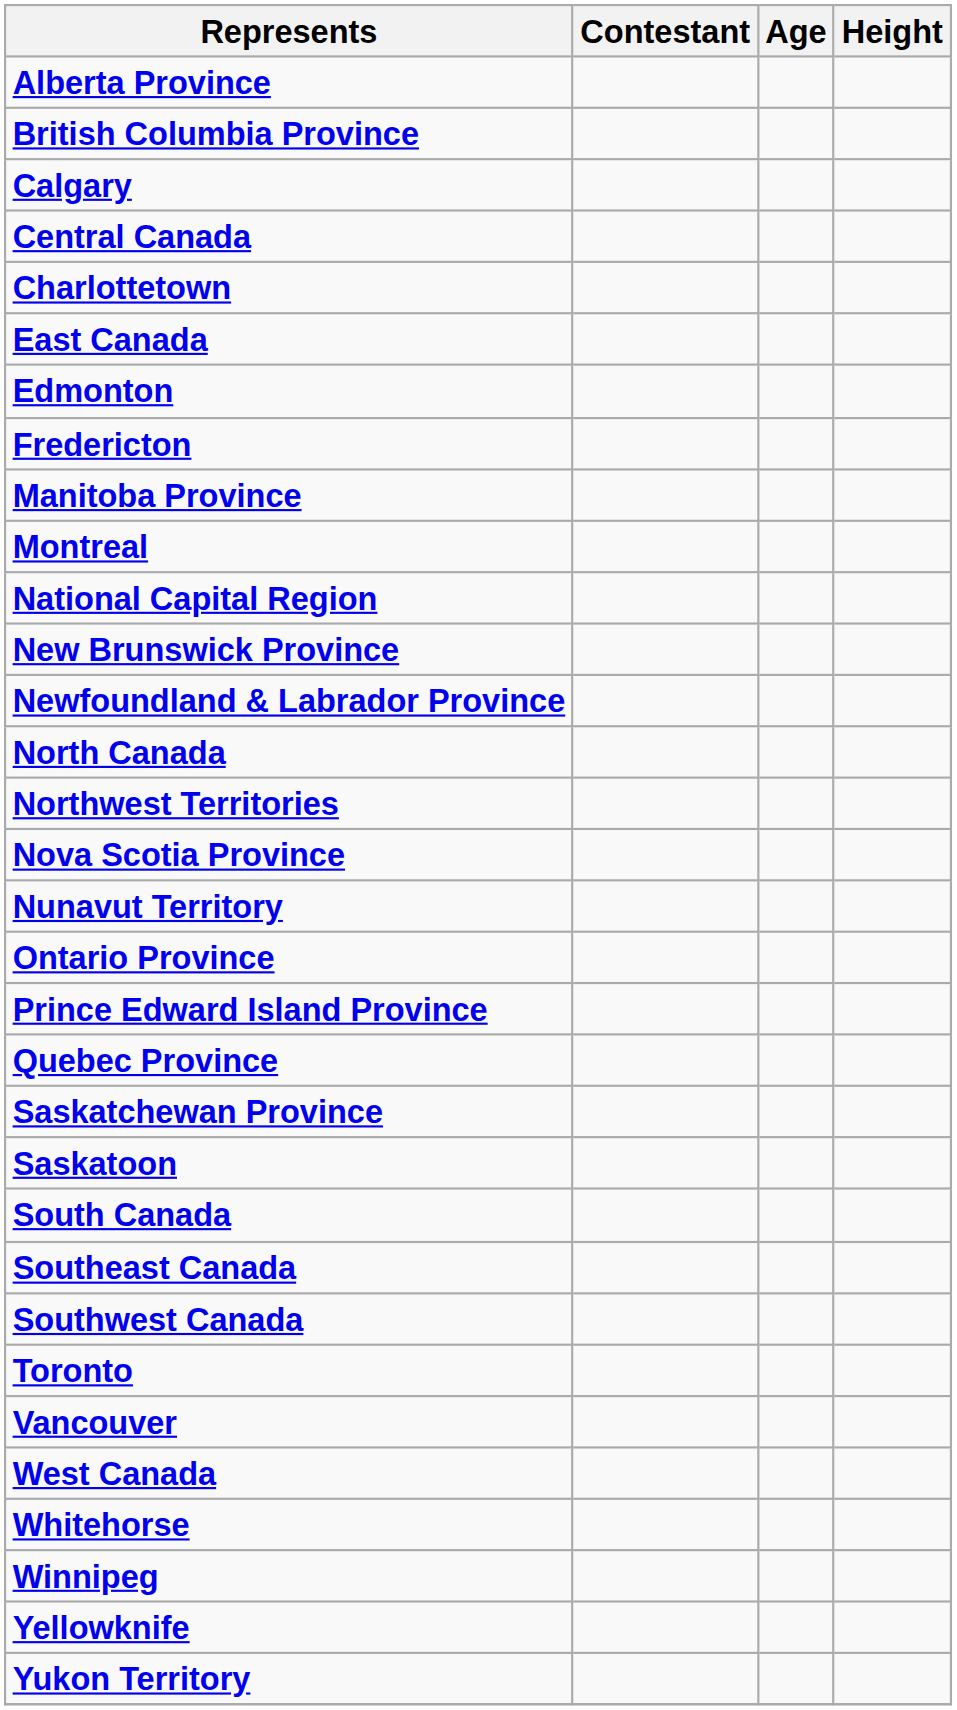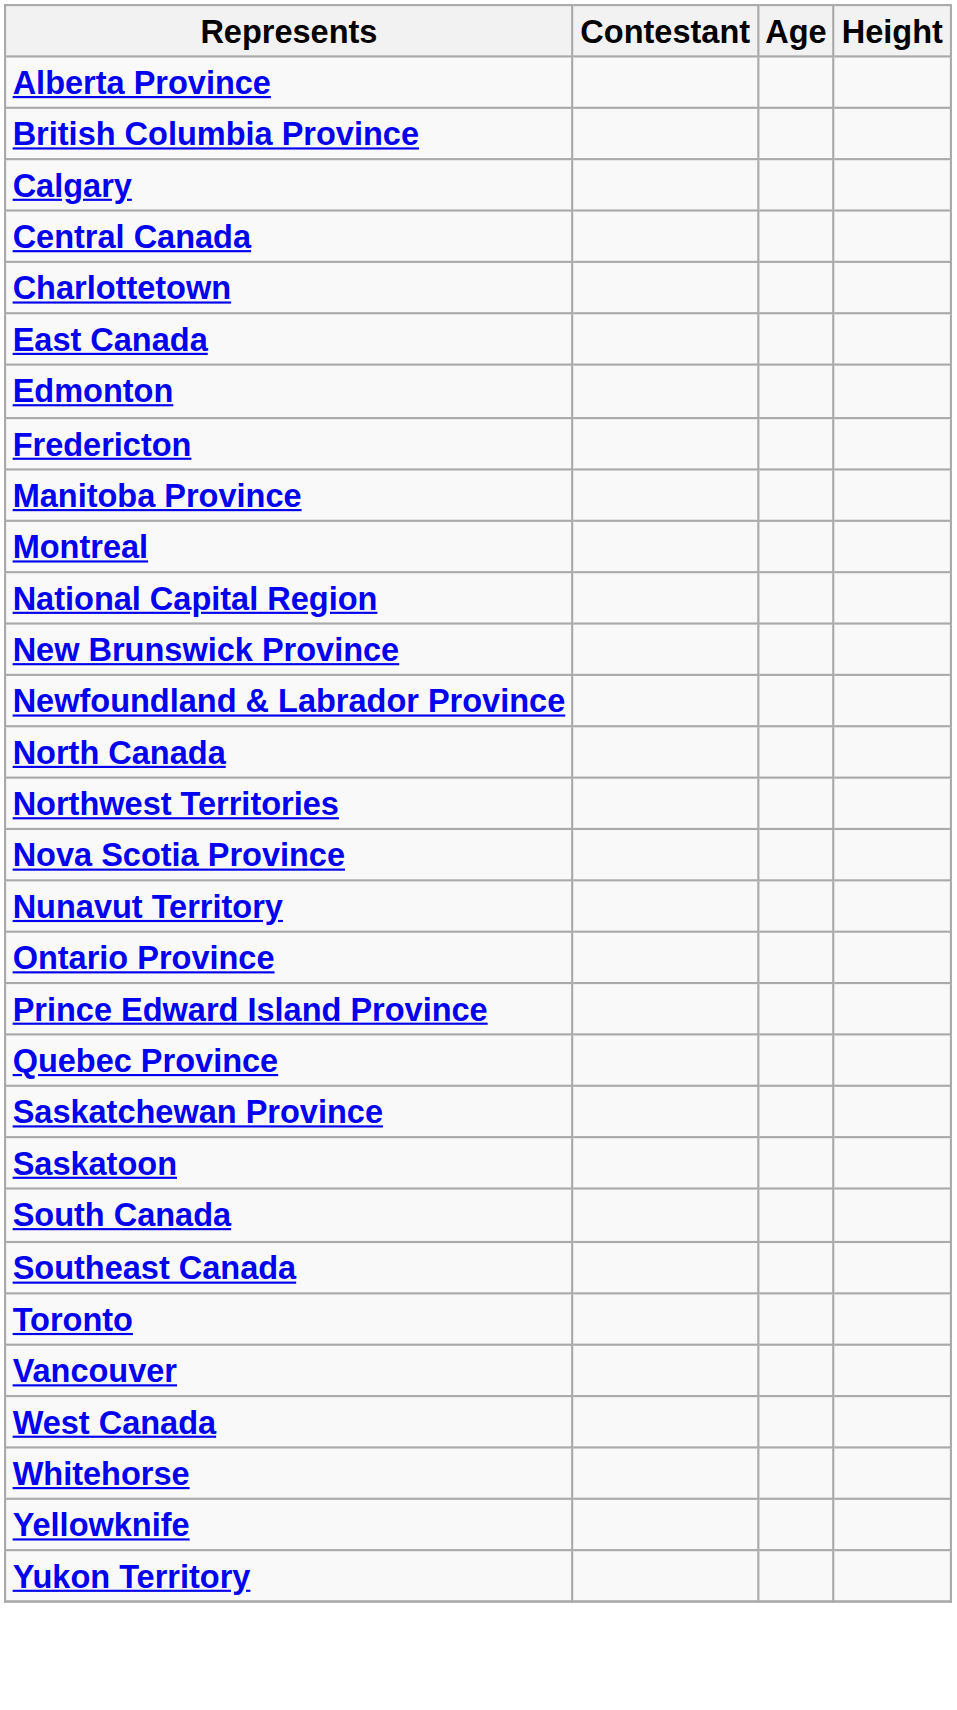 <table class="wikitable sortable" style="font-size: 95%;">
 <tr>
 <th>Represents</th>
 <th>Contestant</th>
 <th>Age</th>
 <th>Height</th>
 </tr>
 <tr>
 <td> <strong><a href='#'>Alberta Province</a></strong></td>
 <td></td>
 <td></td>
 <td></td>
 </tr>
 <tr>
 <td> <strong><a href='#'>British Columbia Province</a></strong></td>
 <td></td>
 <td></td>
 <td></td>
 </tr>
 <tr>
 <td> <strong><a href='#'>Calgary</a></strong></td>
 <td></td>
 <td></td>
 <td></td>
 </tr>
 <tr>
 <td> <strong><a href='#'>Central Canada</a></strong></td>
 <td></td>
 <td></td>
 <td></td>
 </tr>
 <tr>
 <td> <strong><a href='#'>Charlottetown</a></strong></td>
 <td></td>
 <td></td>
 <td></td>
 </tr>
 <tr>
 <td> <strong><a href='#'>East Canada</a></strong></td>
 <td></td>
 <td></td>
 <td></td>
 </tr>
 <tr>
 <td> <strong><a href='#'>Edmonton</a></strong></td>
 <td></td>
 <td></td>
 <td></td>
 </tr>
 <tr>
 <td> <strong><a href='#'>Fredericton</a></strong></td>
 <td></td>
 <td></td>
 <td></td>
 </tr>
 <tr>
 <td> <strong><a href='#'>Manitoba Province</a></strong></td>
 <td></td>
 <td></td>
 <td></td>
 </tr>
 <tr>
 <td> <strong><a href='#'>Montreal</a></strong></td>
 <td></td>
 <td></td>
 <td></td>
 </tr>
 <tr>
 <td> <strong><a href='#'>National Capital Region</a></strong></td>
 <td></td>
 <td></td>
 <td></td>
 </tr>
 <tr>
 <td> <strong><a href='#'>New Brunswick Province</a></strong></td>
 <td></td>
 <td></td>
 <td></td>
 </tr>
 <tr>
 <td> <strong><a href='#'>Newfoundland & Labrador Province</a></strong></td>
 <td></td>
 <td></td>
 <td></td>
 </tr>
 <tr>
 <td> <strong><a href='#'>North Canada</a></strong></td>
 <td></td>
 <td></td>
 <td></td>
 </tr>
 <tr>
 <td> <strong><a href='#'>Northwest Territories</a></strong></td>
 <td></td>
 <td></td>
 <td></td>
 </tr>
 <tr>
 <td> <strong><a href='#'>Nova Scotia Province</a></strong></td>
 <td></td>
 <td></td>
 <td></td>
 </tr>
 <tr>
 <td> <strong><a href='#'>Nunavut Territory</a></strong></td>
 <td></td>
 <td></td>
 <td></td>
 </tr>
 <tr>
 <td> <strong><a href='#'>Ontario Province</a></strong></td>
 <td></td>
 <td></td>
 <td></td>
 </tr>
 <tr>
 <td> <strong><a href='#'>Prince Edward Island Province</a></strong></td>
 <td></td>
 <td></td>
 <td></td>
 </tr>
 <tr>
 <td> <strong><a href='#'>Quebec Province</a></strong></td>
 <td></td>
 <td></td>
 <td></td>
 </tr>
 <tr>
 <td> <strong><a href='#'>Saskatchewan Province</a></strong></td>
 <td></td>
 <td></td>
 <td></td>
 </tr>
 <tr>
 <td> <strong><a href='#'>Saskatoon</a></strong></td>
 <td></td>
 <td></td>
 <td></td>
 </tr>
 <tr>
 <td> <strong><a href='#'>South Canada</a></strong></td>
 <td></td>
 <td></td>
 <td></td>
 </tr>
 <tr>
 <td> <strong><a href='#'>Southeast Canada</a></strong></td>
 <td></td>
 <td></td>
 <td></td>
 </tr>
 <tr>
-<td> <strong><a href='#'>Southwest Canada</a></strong></td>
-<td></td>
-<td></td>
-<td></td>
-</tr>
-<tr>
 <td> <strong><a href='#'>Toronto</a></strong></td>
 <td></td>
 <td></td>
 <td></td>
 </tr>
 <tr>
 <td> <strong><a href='#'>Vancouver</a></strong></td>
 <td></td>
 <td></td>
 <td></td>
 </tr>
 <tr>
 <td> <strong><a href='#'>West Canada</a></strong></td>
 <td></td>
 <td></td>
 <td></td>
 </tr>
 <tr>
 <td> <strong><a href='#'>Whitehorse</a></strong></td>
 <td></td>
 <td></td>
 <td></td>
 </tr>
 <tr>
-<td> <strong><a href='#'>Winnipeg</a></strong></td>
-<td></td>
-<td></td>
-<td></td>
-</tr>
-<tr>
 <td> <strong><a href='#'>Yellowknife</a></strong></td>
 <td></td>
 <td></td>
 <td></td>
 </tr>
 <tr>
 <td> <strong><a href='#'>Yukon Territory</a></strong></td>
 <td></td>
 <td></td>
 <td></td>
 </tr>
 <tr>
 </tr>
 </table>
